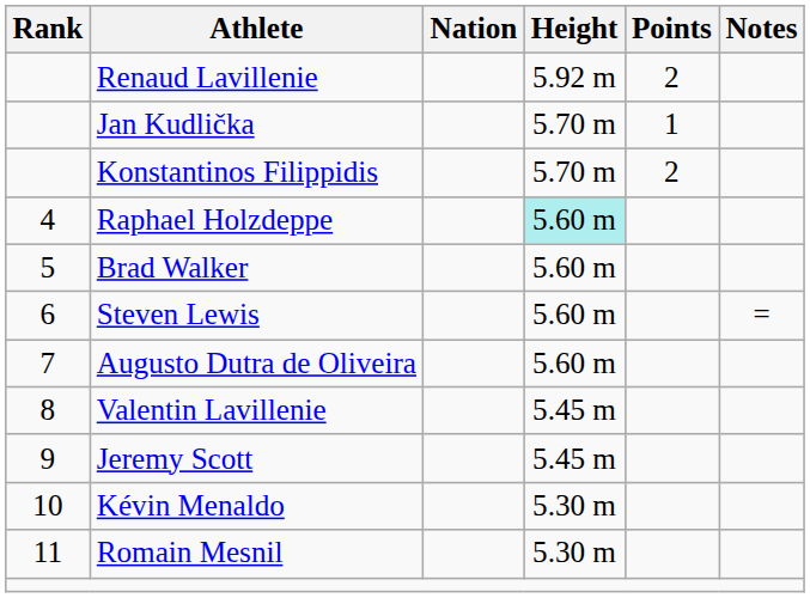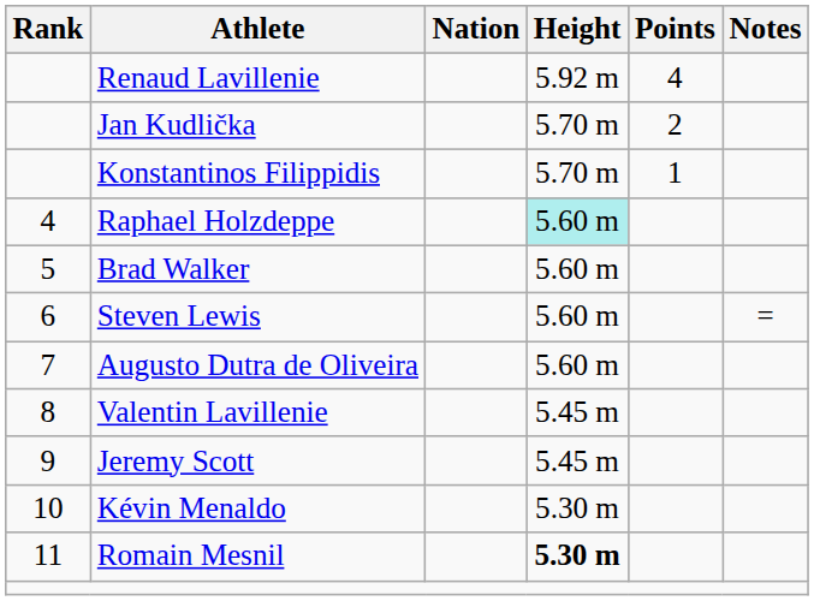 <table class="wikitable mw-datatable sortable" style="text-align:center;">
 <tr>
 <th>Rank</th>
 <th>Athlete</th>
 <th>Nation</th>
 <th>Height</th>
 <th>Points</th>
 <th>Notes</th>
 </tr>
 <tr>
 <td></td>
 <td align=left><a href='#'>Renaud Lavillenie</a></td>
 <td align=left></td>
 <td>5.92 m</td>
-<td>2</td>
+<td>4</td>
 <td></td>
 </tr>
 <tr>
 <td></td>
 <td align=left><a href='#'>Jan Kudlička</a></td>
 <td align=left></td>
 <td>5.70 m</td>
-<td>1</td>
+<td>2</td>
 <td></td>
 </tr>
 <tr>
 <td></td>
 <td align=left><a href='#'>Konstantinos Filippidis</a></td>
 <td align=left></td>
 <td>5.70 m</td>
-<td>2</td>
+<td>1</td>
 <td></td>
 </tr>
 <tr>
 <td>4</td>
 <td align=left><a href='#'>Raphael Holzdeppe</a></td>
 <td align=left></td>
 <td style="background: paleturquoise;">5.60 m</td>
 <td></td>
 <td></td>
 </tr>
 <tr>
 <td>5</td>
 <td align=left><a href='#'>Brad Walker</a></td>
 <td align=left></td>
 <td>5.60 m</td>
 <td></td>
 <td></td>
 </tr>
 <tr>
 <td>6</td>
 <td align=left><a href='#'>Steven Lewis</a></td>
 <td align=left></td>
 <td>5.60 m</td>
 <td></td>
 <td>=</td>
 </tr>
 <tr>
 <td>7</td>
 <td align=left><a href='#'>Augusto Dutra de Oliveira</a></td>
 <td align=left></td>
 <td>5.60 m</td>
 <td></td>
 <td></td>
 </tr>
 <tr>
 <td>8</td>
 <td align=left><a href='#'>Valentin Lavillenie</a></td>
 <td align=left></td>
 <td>5.45 m</td>
 <td></td>
 <td></td>
 </tr>
 <tr>
 <td>9</td>
 <td align=left><a href='#'>Jeremy Scott</a></td>
 <td align=left></td>
 <td>5.45 m</td>
 <td></td>
 <td></td>
 </tr>
 <tr>
 <td>10</td>
 <td align=left><a href='#'>Kévin Menaldo</a></td>
 <td align=left></td>
 <td>5.30 m</td>
 <td></td>
 <td></td>
 </tr>
 <tr>
 <td>11</td>
 <td align=left><a href='#'>Romain Mesnil</a></td>
 <td align=left></td>
-<td>5.30 m</td>
+<td><strong>5.30 m</strong></td>
 <td></td>
 <td></td>
 </tr>
 <tr class="sortbottom">
 <td colspan=6></td>
 </tr>
 </table>
